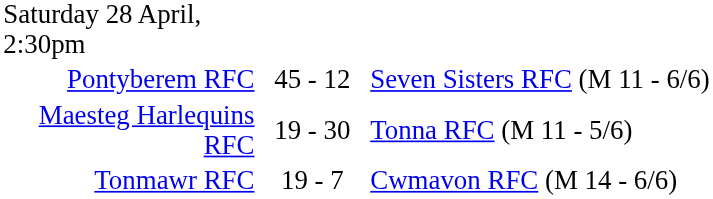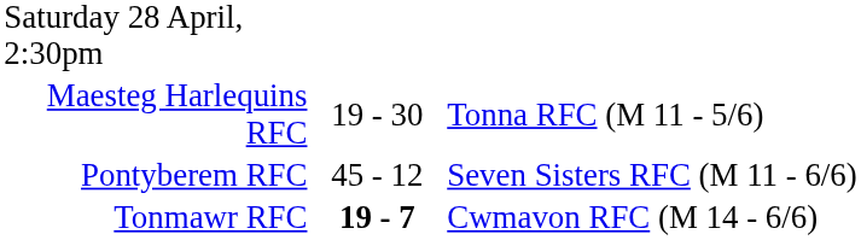 <table style="width:70%;" cellspacing="1">
 <tr>
 <th width=35%></th>
 <th width=15%></th>
 <th></th>
 </tr>
 <tr>
 <td>Saturday 28 April, 2:30pm</td>
 </tr>
 <tr>
+<td align=right><a href='#'>Maesteg Harlequins RFC</a></td>
+<td align=center>19 - 30</td>
+<td><a href='#'>Tonna RFC</a> (M 11 - 5/6)</td>
+</tr>
+<tr>
 <td align=right><a href='#'>Pontyberem RFC</a></td>
 <td align=center>45 - 12</td>
 <td><a href='#'>Seven Sisters RFC</a> (M 11 - 6/6)</td>
 </tr>
 <tr>
-<td align=right><a href='#'>Maesteg Harlequins RFC</a></td>
-<td align=center>19 - 30</td>
-<td><a href='#'>Tonna RFC</a> (M 11 - 5/6)</td>
-</tr>
-<tr>
 <td align=right><a href='#'>Tonmawr RFC</a></td>
-<td align=center>19 - 7</td>
+<td align=center><strong>19 - 7</strong></td>
 <td><a href='#'>Cwmavon RFC</a> (M 14 - 6/6)</td>
 </tr>
 </table>
